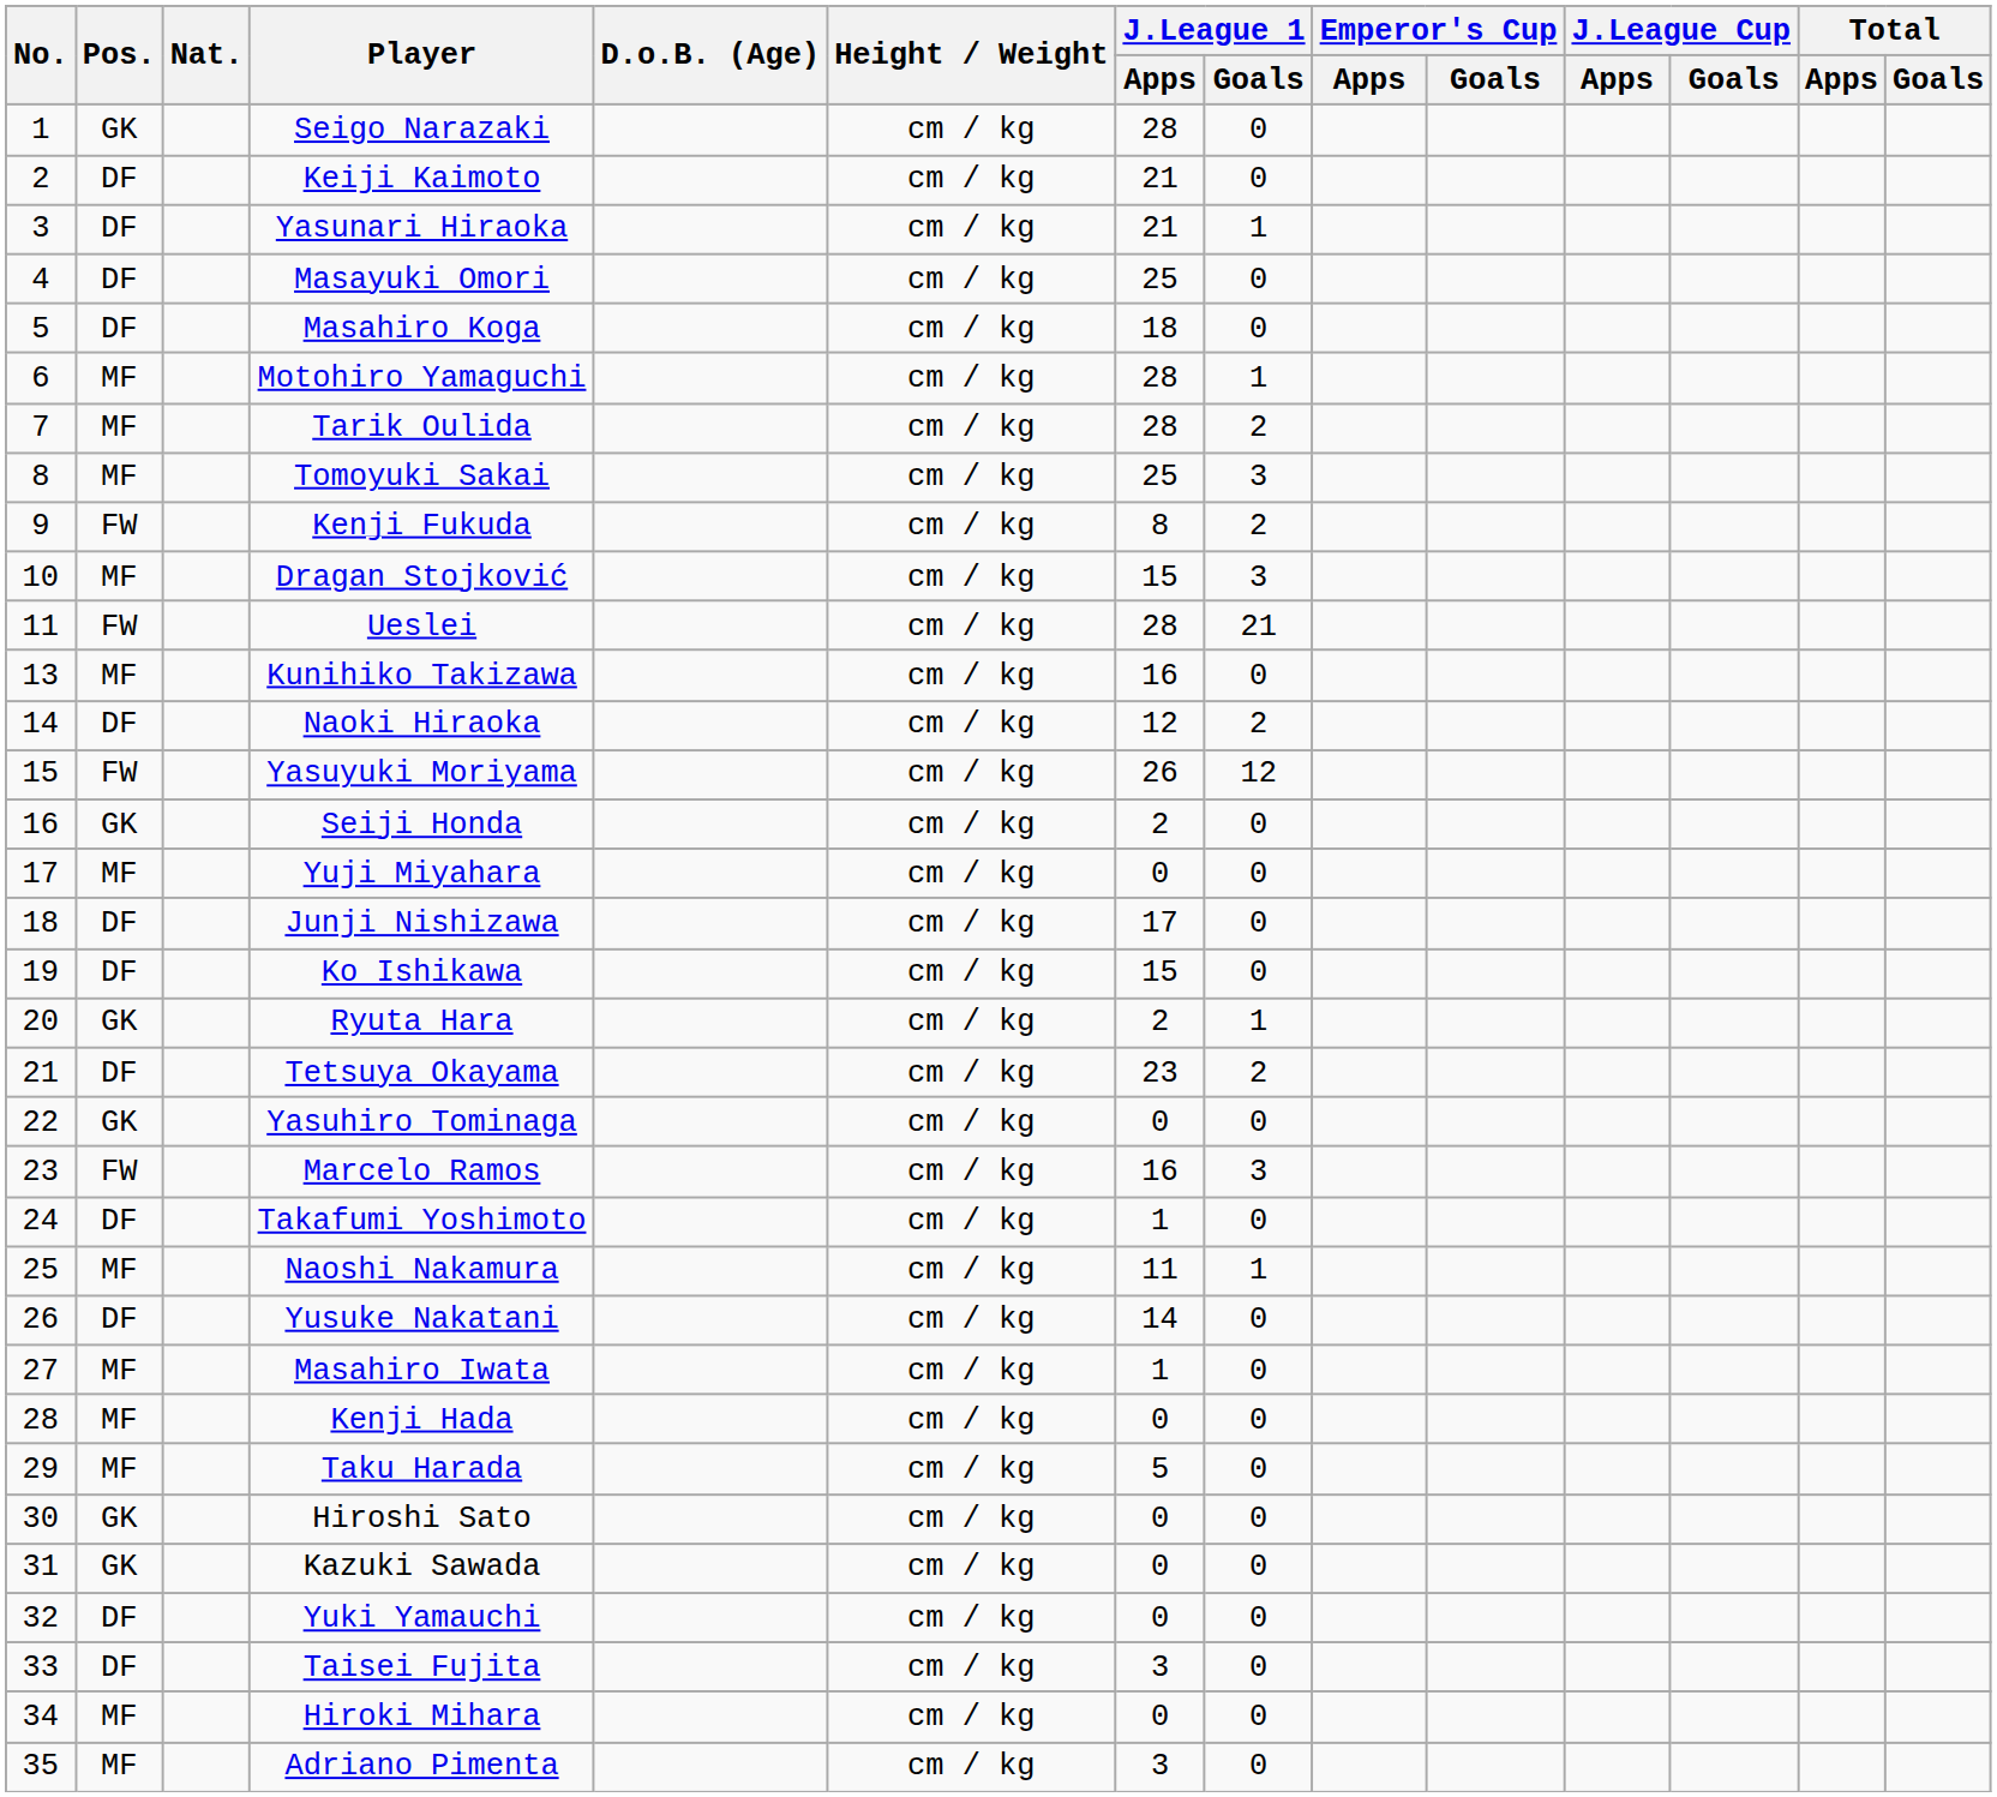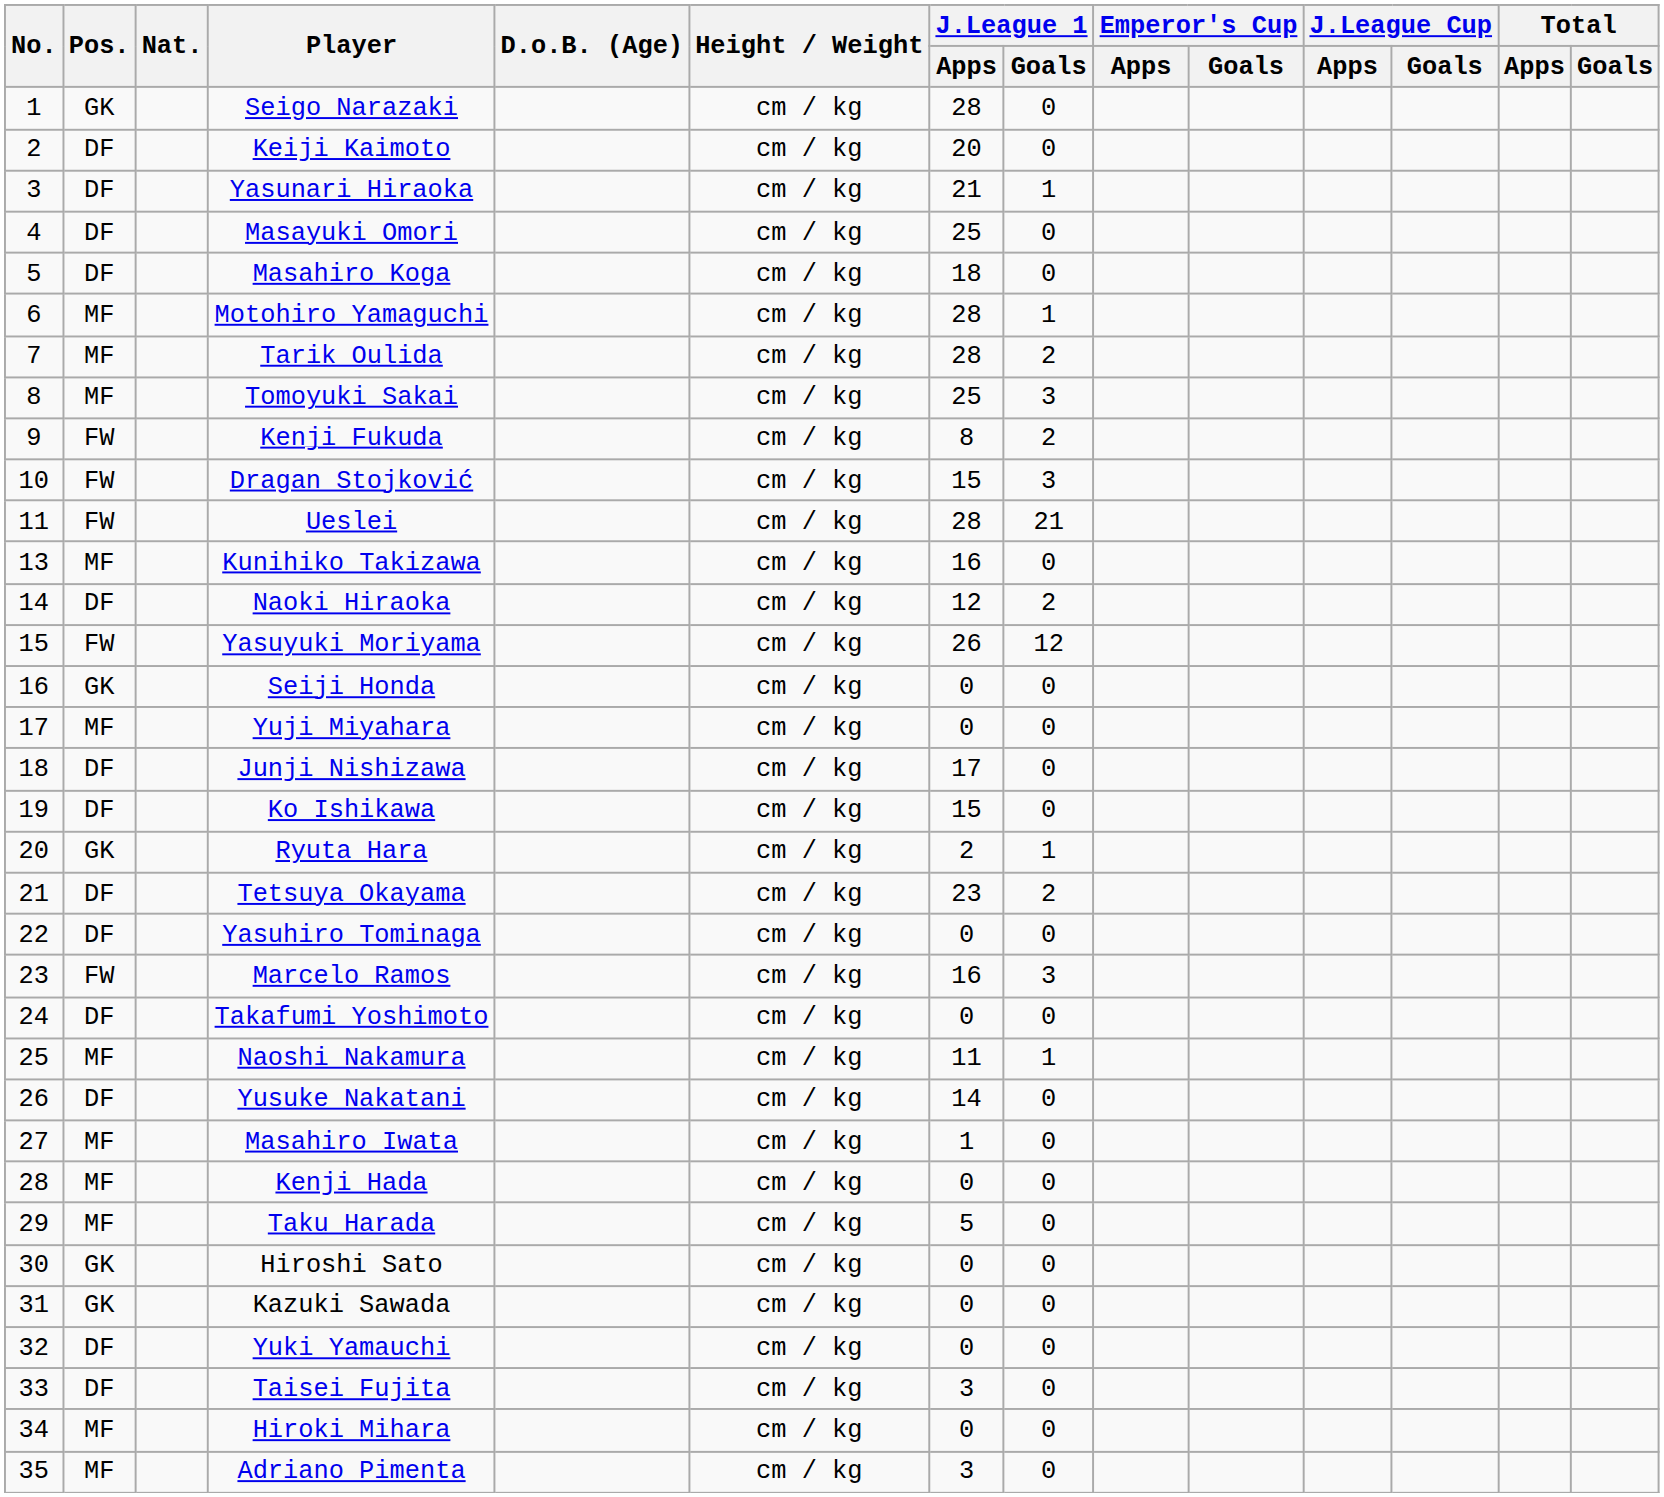 <table class="wikitable" style="text-align:center;">
 <tr>
 <th rowspan="2">No.</th>
 <th rowspan="2">Pos.</th>
 <th rowspan="2">Nat.</th>
 <th rowspan="2">Player</th>
 <th rowspan="2">D.o.B. (Age)</th>
 <th rowspan="2">Height / Weight</th>
 <th colspan="2"><a href='#'>J.League 1</a></th>
 <th colspan="2"><a href='#'>Emperor's Cup</a></th>
 <th colspan="2"><a href='#'>J.League Cup</a></th>
 <th colspan="2">Total</th>
 </tr>
 <tr>
 <th>Apps</th>
 <th>Goals</th>
 <th>Apps</th>
 <th>Goals</th>
 <th>Apps</th>
 <th>Goals</th>
 <th>Apps</th>
 <th>Goals</th>
 </tr>
 <tr>
 <td>1</td>
 <td>GK</td>
 <td></td>
 <td><a href='#'>Seigo Narazaki</a></td>
 <td></td>
 <td>cm / kg</td>
 <td>28</td>
 <td>0</td>
 <td></td>
 <td></td>
 <td></td>
 <td></td>
 <td></td>
 <td></td>
 </tr>
 <tr>
 <td>2</td>
 <td>DF</td>
 <td></td>
 <td><a href='#'>Keiji Kaimoto</a></td>
 <td></td>
 <td>cm / kg</td>
-<td>21</td>
+<td>20</td>
 <td>0</td>
 <td></td>
 <td></td>
 <td></td>
 <td></td>
 <td></td>
 <td></td>
 </tr>
 <tr>
 <td>3</td>
 <td>DF</td>
 <td></td>
 <td><a href='#'>Yasunari Hiraoka</a></td>
 <td></td>
 <td>cm / kg</td>
 <td>21</td>
 <td>1</td>
 <td></td>
 <td></td>
 <td></td>
 <td></td>
 <td></td>
 <td></td>
 </tr>
 <tr>
 <td>4</td>
 <td>DF</td>
 <td></td>
 <td><a href='#'>Masayuki Omori</a></td>
 <td></td>
 <td>cm / kg</td>
 <td>25</td>
 <td>0</td>
 <td></td>
 <td></td>
 <td></td>
 <td></td>
 <td></td>
 <td></td>
 </tr>
 <tr>
 <td>5</td>
 <td>DF</td>
 <td></td>
 <td><a href='#'>Masahiro Koga</a></td>
 <td></td>
 <td>cm / kg</td>
 <td>18</td>
 <td>0</td>
 <td></td>
 <td></td>
 <td></td>
 <td></td>
 <td></td>
 <td></td>
 </tr>
 <tr>
 <td>6</td>
 <td>MF</td>
 <td></td>
 <td><a href='#'>Motohiro Yamaguchi</a></td>
 <td></td>
 <td>cm / kg</td>
 <td>28</td>
 <td>1</td>
 <td></td>
 <td></td>
 <td></td>
 <td></td>
 <td></td>
 <td></td>
 </tr>
 <tr>
 <td>7</td>
 <td>MF</td>
 <td></td>
 <td><a href='#'>Tarik Oulida</a></td>
 <td></td>
 <td>cm / kg</td>
 <td>28</td>
 <td>2</td>
 <td></td>
 <td></td>
 <td></td>
 <td></td>
 <td></td>
 <td></td>
 </tr>
 <tr>
 <td>8</td>
 <td>MF</td>
 <td></td>
 <td><a href='#'>Tomoyuki Sakai</a></td>
 <td></td>
 <td>cm / kg</td>
 <td>25</td>
 <td>3</td>
 <td></td>
 <td></td>
 <td></td>
 <td></td>
 <td></td>
 <td></td>
 </tr>
 <tr>
 <td>9</td>
 <td>FW</td>
 <td></td>
 <td><a href='#'>Kenji Fukuda</a></td>
 <td></td>
 <td>cm / kg</td>
 <td>8</td>
 <td>2</td>
 <td></td>
 <td></td>
 <td></td>
 <td></td>
 <td></td>
 <td></td>
 </tr>
 <tr>
 <td>10</td>
-<td>MF</td>
+<td>FW</td>
 <td></td>
 <td><a href='#'>Dragan Stojković</a></td>
 <td></td>
 <td>cm / kg</td>
 <td>15</td>
 <td>3</td>
 <td></td>
 <td></td>
 <td></td>
 <td></td>
 <td></td>
 <td></td>
 </tr>
 <tr>
 <td>11</td>
 <td>FW</td>
 <td></td>
 <td><a href='#'>Ueslei</a></td>
 <td></td>
 <td>cm / kg</td>
 <td>28</td>
 <td>21</td>
 <td></td>
 <td></td>
 <td></td>
 <td></td>
 <td></td>
 <td></td>
 </tr>
 <tr>
 <td>13</td>
 <td>MF</td>
 <td></td>
 <td><a href='#'>Kunihiko Takizawa</a></td>
 <td></td>
 <td>cm / kg</td>
 <td>16</td>
 <td>0</td>
 <td></td>
 <td></td>
 <td></td>
 <td></td>
 <td></td>
 <td></td>
 </tr>
 <tr>
 <td>14</td>
 <td>DF</td>
 <td></td>
 <td><a href='#'>Naoki Hiraoka</a></td>
 <td></td>
 <td>cm / kg</td>
 <td>12</td>
 <td>2</td>
 <td></td>
 <td></td>
 <td></td>
 <td></td>
 <td></td>
 <td></td>
 </tr>
 <tr>
 <td>15</td>
 <td>FW</td>
 <td></td>
 <td><a href='#'>Yasuyuki Moriyama</a></td>
 <td></td>
 <td>cm / kg</td>
 <td>26</td>
 <td>12</td>
 <td></td>
 <td></td>
 <td></td>
 <td></td>
 <td></td>
 <td></td>
 </tr>
 <tr>
 <td>16</td>
 <td>GK</td>
 <td></td>
 <td><a href='#'>Seiji Honda</a></td>
 <td></td>
 <td>cm / kg</td>
-<td>2</td>
+<td>0</td>
 <td>0</td>
 <td></td>
 <td></td>
 <td></td>
 <td></td>
 <td></td>
 <td></td>
 </tr>
 <tr>
 <td>17</td>
 <td>MF</td>
 <td></td>
 <td><a href='#'>Yuji Miyahara</a></td>
 <td></td>
 <td>cm / kg</td>
 <td>0</td>
 <td>0</td>
 <td></td>
 <td></td>
 <td></td>
 <td></td>
 <td></td>
 <td></td>
 </tr>
 <tr>
 <td>18</td>
 <td>DF</td>
 <td></td>
 <td><a href='#'>Junji Nishizawa</a></td>
 <td></td>
 <td>cm / kg</td>
 <td>17</td>
 <td>0</td>
 <td></td>
 <td></td>
 <td></td>
 <td></td>
 <td></td>
 <td></td>
 </tr>
 <tr>
 <td>19</td>
 <td>DF</td>
 <td></td>
 <td><a href='#'>Ko Ishikawa</a></td>
 <td></td>
 <td>cm / kg</td>
 <td>15</td>
 <td>0</td>
 <td></td>
 <td></td>
 <td></td>
 <td></td>
 <td></td>
 <td></td>
 </tr>
 <tr>
 <td>20</td>
 <td>GK</td>
 <td></td>
 <td><a href='#'>Ryuta Hara</a></td>
 <td></td>
 <td>cm / kg</td>
 <td>2</td>
 <td>1</td>
 <td></td>
 <td></td>
 <td></td>
 <td></td>
 <td></td>
 <td></td>
 </tr>
 <tr>
 <td>21</td>
 <td>DF</td>
 <td></td>
 <td><a href='#'>Tetsuya Okayama</a></td>
 <td></td>
 <td>cm / kg</td>
 <td>23</td>
 <td>2</td>
 <td></td>
 <td></td>
 <td></td>
 <td></td>
 <td></td>
 <td></td>
 </tr>
 <tr>
 <td>22</td>
-<td>GK</td>
+<td>DF</td>
 <td></td>
 <td><a href='#'>Yasuhiro Tominaga</a></td>
 <td></td>
 <td>cm / kg</td>
 <td>0</td>
 <td>0</td>
 <td></td>
 <td></td>
 <td></td>
 <td></td>
 <td></td>
 <td></td>
 </tr>
 <tr>
 <td>23</td>
 <td>FW</td>
 <td></td>
 <td><a href='#'>Marcelo Ramos</a></td>
 <td></td>
 <td>cm / kg</td>
 <td>16</td>
 <td>3</td>
 <td></td>
 <td></td>
 <td></td>
 <td></td>
 <td></td>
 <td></td>
 </tr>
 <tr>
 <td>24</td>
 <td>DF</td>
 <td></td>
 <td><a href='#'>Takafumi Yoshimoto</a></td>
 <td></td>
 <td>cm / kg</td>
-<td>1</td>
+<td>0</td>
 <td>0</td>
 <td></td>
 <td></td>
 <td></td>
 <td></td>
 <td></td>
 <td></td>
 </tr>
 <tr>
 <td>25</td>
 <td>MF</td>
 <td></td>
 <td><a href='#'>Naoshi Nakamura</a></td>
 <td></td>
 <td>cm / kg</td>
 <td>11</td>
 <td>1</td>
 <td></td>
 <td></td>
 <td></td>
 <td></td>
 <td></td>
 <td></td>
 </tr>
 <tr>
 <td>26</td>
 <td>DF</td>
 <td></td>
 <td><a href='#'>Yusuke Nakatani</a></td>
 <td></td>
 <td>cm / kg</td>
 <td>14</td>
 <td>0</td>
 <td></td>
 <td></td>
 <td></td>
 <td></td>
 <td></td>
 <td></td>
 </tr>
 <tr>
 <td>27</td>
 <td>MF</td>
 <td></td>
 <td><a href='#'>Masahiro Iwata</a></td>
 <td></td>
 <td>cm / kg</td>
 <td>1</td>
 <td>0</td>
 <td></td>
 <td></td>
 <td></td>
 <td></td>
 <td></td>
 <td></td>
 </tr>
 <tr>
 <td>28</td>
 <td>MF</td>
 <td></td>
 <td><a href='#'>Kenji Hada</a></td>
 <td></td>
 <td>cm / kg</td>
 <td>0</td>
 <td>0</td>
 <td></td>
 <td></td>
 <td></td>
 <td></td>
 <td></td>
 <td></td>
 </tr>
 <tr>
 <td>29</td>
 <td>MF</td>
 <td></td>
 <td><a href='#'>Taku Harada</a></td>
 <td></td>
 <td>cm / kg</td>
 <td>5</td>
 <td>0</td>
 <td></td>
 <td></td>
 <td></td>
 <td></td>
 <td></td>
 <td></td>
 </tr>
 <tr>
 <td>30</td>
 <td>GK</td>
 <td></td>
 <td>Hiroshi Sato</td>
 <td></td>
 <td>cm / kg</td>
 <td>0</td>
 <td>0</td>
 <td></td>
 <td></td>
 <td></td>
 <td></td>
 <td></td>
 <td></td>
 </tr>
 <tr>
 <td>31</td>
 <td>GK</td>
 <td></td>
 <td>Kazuki Sawada</td>
 <td></td>
 <td>cm / kg</td>
 <td>0</td>
 <td>0</td>
 <td></td>
 <td></td>
 <td></td>
 <td></td>
 <td></td>
 <td></td>
 </tr>
 <tr>
 <td>32</td>
 <td>DF</td>
 <td></td>
 <td><a href='#'>Yuki Yamauchi</a></td>
 <td></td>
 <td>cm / kg</td>
 <td>0</td>
 <td>0</td>
 <td></td>
 <td></td>
 <td></td>
 <td></td>
 <td></td>
 <td></td>
 </tr>
 <tr>
 <td>33</td>
 <td>DF</td>
 <td></td>
 <td><a href='#'>Taisei Fujita</a></td>
 <td></td>
 <td>cm / kg</td>
 <td>3</td>
 <td>0</td>
 <td></td>
 <td></td>
 <td></td>
 <td></td>
 <td></td>
 <td></td>
 </tr>
 <tr>
 <td>34</td>
 <td>MF</td>
 <td></td>
 <td><a href='#'>Hiroki Mihara</a></td>
 <td></td>
 <td>cm / kg</td>
 <td>0</td>
 <td>0</td>
 <td></td>
 <td></td>
 <td></td>
 <td></td>
 <td></td>
 <td></td>
 </tr>
 <tr>
 <td>35</td>
 <td>MF</td>
 <td></td>
 <td><a href='#'>Adriano Pimenta</a></td>
 <td></td>
 <td>cm / kg</td>
 <td>3</td>
 <td>0</td>
 <td></td>
 <td></td>
 <td></td>
 <td></td>
 <td></td>
 <td></td>
 </tr>
 </table>
